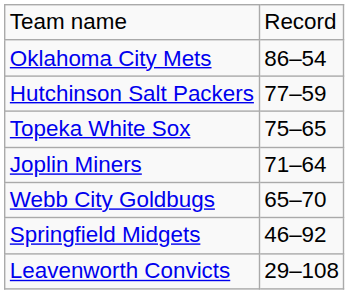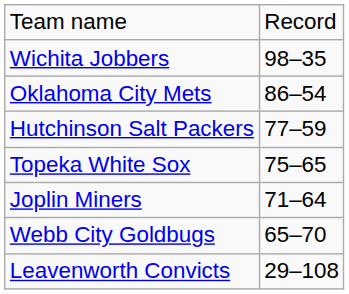 <table class="wikitable">
 <tr>
 <td>Team name</td>
 <td>Record</td>
+</tr>
+<tr>
+<td><a href='#'>Wichita Jobbers</a></td>
+<td>98–35</td>
 </tr>
 <tr>
 <td><a href='#'>Oklahoma City Mets</a></td>
 <td>86–54</td>
 </tr>
 <tr>
 <td><a href='#'>Hutchinson Salt Packers</a></td>
 <td>77–59</td>
 </tr>
 <tr>
 <td><a href='#'>Topeka White Sox</a></td>
 <td>75–65</td>
 </tr>
 <tr>
 <td><a href='#'>Joplin Miners</a></td>
 <td>71–64</td>
 </tr>
 <tr>
 <td><a href='#'>Webb City Goldbugs</a></td>
 <td>65–70</td>
 </tr>
 <tr>
-<td><a href='#'>Springfield Midgets</a></td>
-<td>46–92</td>
-</tr>
-<tr>
 <td><a href='#'>Leavenworth Convicts</a></td>
 <td>29–108</td>
 </tr>
 </table>
